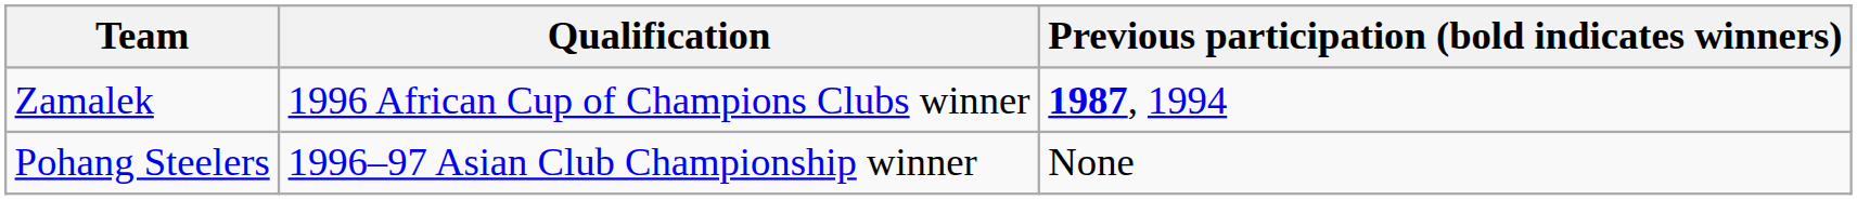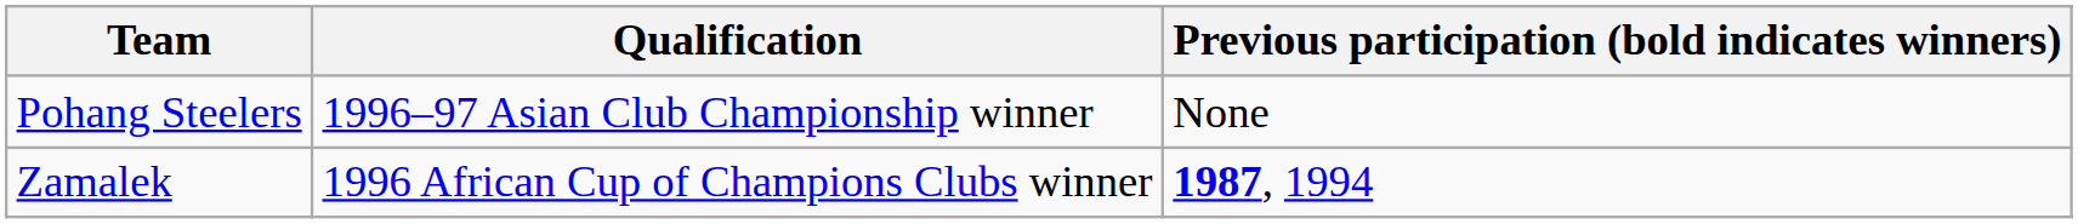 <table class="wikitable">
 <tr>
 <th>Team</th>
 <th>Qualification</th>
 <th>Previous participation (bold indicates winners)</th>
 </tr>
 <tr>
+<td> <a href='#'>Pohang Steelers</a></td>
+<td><a href='#'>1996–97 Asian Club Championship</a> winner</td>
+<td>None</td>
+</tr>
+<tr>
 <td> <a href='#'>Zamalek</a></td>
 <td><a href='#'>1996 African Cup of Champions Clubs</a> winner</td>
 <td><strong><a href='#'>1987</a></strong>, <a href='#'>1994</a></td>
 </tr>
-<tr>
-<td> <a href='#'>Pohang Steelers</a></td>
-<td><a href='#'>1996–97 Asian Club Championship</a> winner</td>
-<td>None</td>
-</tr>
 </table>
